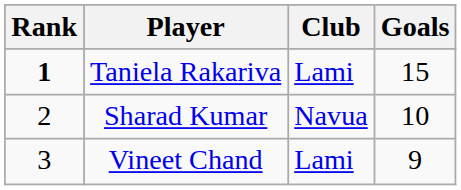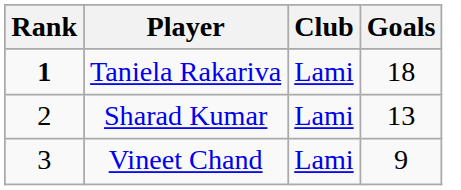 <table class="wikitable" style="text-align:center">
 <tr>
 <th>Rank</th>
 <th>Player</th>
 <th>Club</th>
 <th>Goals</th>
 </tr>
 <tr>
 <td rowspan="1"><strong>1</strong></td>
 <td align=left> <a href='#'>Taniela Rakariva</a></td>
 <td align="left"><a href='#'>Lami</a></td>
-<td rowspan="1">15</td>
+<td rowspan="1">18</td>
 </tr>
 <tr>
 <td rowspan="1">2</td>
 <td aline=left> <a href='#'>Sharad Kumar</a></td>
-<td align="left"><a href='#'>Navua</a></td>
-<td rowspan="1">10</td>
+<td align="left"><a href='#'>Lami</a></td>
+<td rowspan="1">13</td>
 </tr>
 <tr>
 <td rowspan="1">3</td>
 <td aline=left> <a href='#'>Vineet Chand</a></td>
 <td align="left"><a href='#'>Lami</a></td>
 <td rowspan="1">9</td>
 </tr>
 </table>
